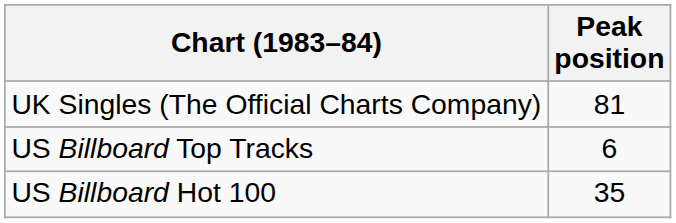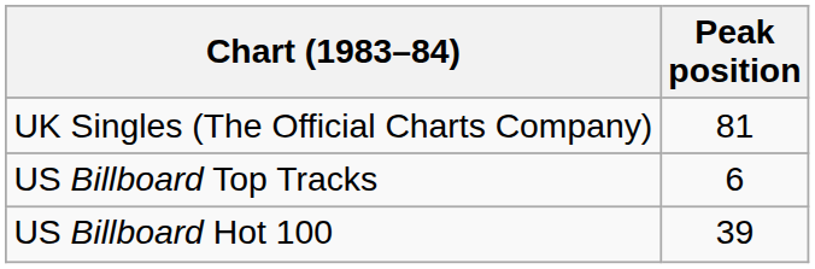 <table class="wikitable sortable">
 <tr>
 <th>Chart (1983–84)</th>
 <th>Peak<br>position</th>
 </tr>
 <tr>
 <td>UK Singles (The Official Charts Company)</td>
 <td align="center">81</td>
 </tr>
 <tr>
 <td align="left">US <em>Billboard</em> Top Tracks</td>
 <td align="center">6</td>
 </tr>
 <tr>
 <td align="left">US <em>Billboard</em> Hot 100</td>
-<td align="center">35</td>
+<td align="center">39</td>
 </tr>
 </table>
